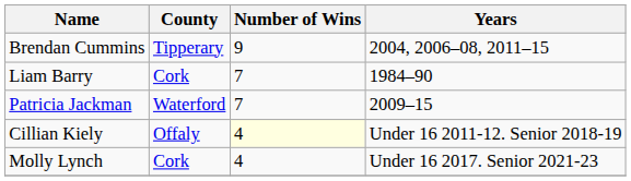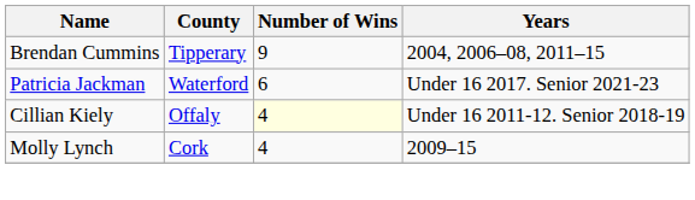 <table class="wikitable sortable">
 <tr style="background:silver;">
 <th>Name</th>
 <th>County</th>
 <th>Number of Wins</th>
 <th>Years</th>
 </tr>
 <tr>
 <td>Brendan Cummins</td>
 <td><a href='#'>Tipperary</a></td>
 <td>9</td>
 <td>2004, 2006–08, 2011–15</td>
 </tr>
 <tr>
-<td>Liam Barry</td>
-<td><a href='#'>Cork</a></td>
-<td>7</td>
-<td>1984–90</td>
-</tr>
-<tr>
 <td><a href='#'>Patricia Jackman</a></td>
 <td><a href='#'>Waterford</a></td>
-<td>7</td>
-<td>2009–15</td>
+<td>6</td>
+<td>Under 16 2017. Senior 2021-23</td>
 </tr>
 <tr>
 <td>Cillian Kiely</td>
 <td><a href='#'>Offaly</a></td>
 <td style="background: lightyellow;">4</td>
 <td>Under 16 2011-12. Senior 2018-19</td>
 </tr>
 <tr>
 <td>Molly Lynch</td>
 <td><a href='#'>Cork</a></td>
 <td>4</td>
-<td>Under 16 2017. Senior 2021-23</td>
+<td>2009–15</td>
 </tr>
 <tr>
 </tr>
 </table>
